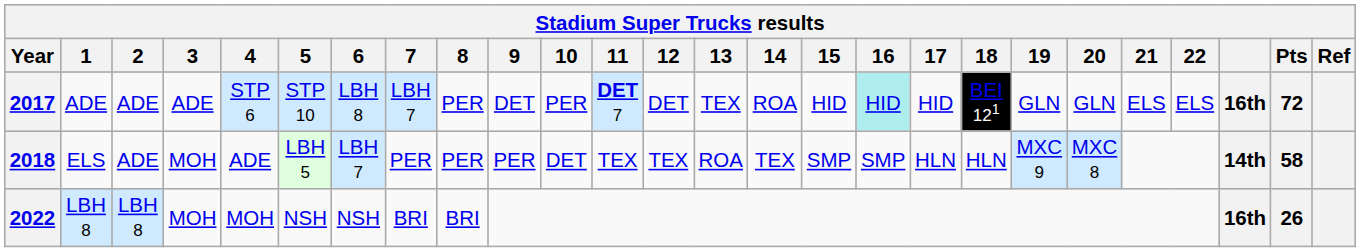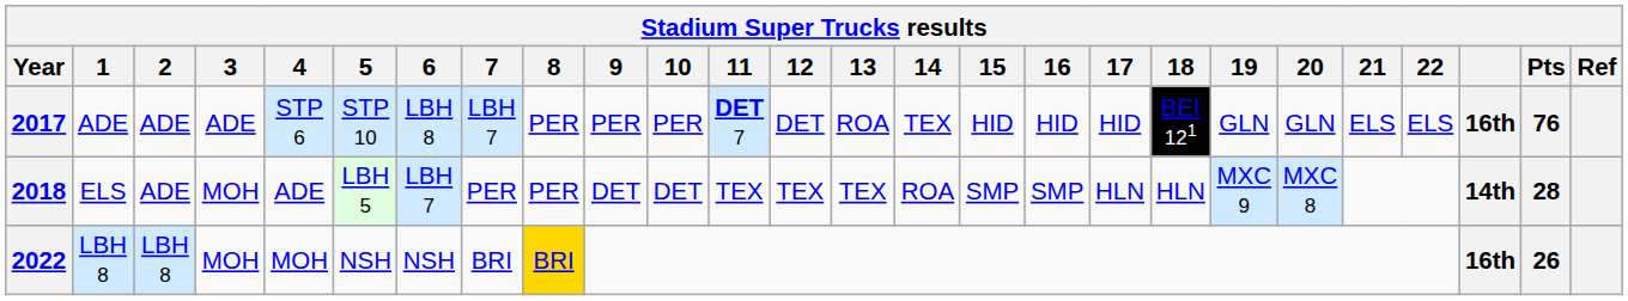 <table class="wikitable" style="text-align:center; font-size:80%">
 <tr>
 <th colspan=45><a href='#'>Stadium Super Trucks</a> results</th>
 </tr>
 <tr>
 <th>Year</th>
 <th>1</th>
 <th>2</th>
 <th>3</th>
 <th>4</th>
 <th>5</th>
 <th>6</th>
 <th>7</th>
 <th>8</th>
 <th>9</th>
 <th>10</th>
 <th>11</th>
 <th>12</th>
 <th>13</th>
 <th>14</th>
 <th>15</th>
 <th>16</th>
 <th>17</th>
 <th>18</th>
 <th>19</th>
 <th>20</th>
 <th>21</th>
 <th>22</th>
 <th></th>
 <th>Pts</th>
 <th>Ref</th>
 </tr>
 <tr>
 <th><a href='#'>2017</a></th>
 <td><a href='#'>ADE</a></td>
 <td><a href='#'>ADE</a></td>
 <td><a href='#'>ADE</a></td>
 <td style="background:#CFEAFF;"><a href='#'>STP</a><br><small>6</small></td>
 <td style="background:#CFEAFF;"><a href='#'>STP</a><br><small>10</small></td>
 <td style="background:#CFEAFF;"><a href='#'>LBH</a><br><small>8</small></td>
 <td style="background:#CFEAFF;"><a href='#'>LBH</a><br><small>7</small></td>
 <td><a href='#'>PER</a></td>
-<td><a href='#'>DET</a></td>
+<td><a href='#'>PER</a></td>
 <td><a href='#'>PER</a></td>
 <td style="background:#CFEAFF;"><strong><a href='#'>DET</a></strong><br><small>7</small></td>
 <td><a href='#'>DET</a></td>
+<td><a href='#'>ROA</a></td>
 <td><a href='#'>TEX</a></td>
-<td><a href='#'>ROA</a></td>
 <td><a href='#'>HID</a></td>
-<td style="background: paleturquoise;"><a href='#'>HID</a></td>
+<td><a href='#'>HID</a></td>
 <td><a href='#'>HID</a></td>
 <td style="background-color:#000000;color:white;"><a href='#'><span>BEI</span></a><br><small>12<sup>1</sup></small></td>
 <td><a href='#'>GLN</a></td>
 <td><a href='#'>GLN</a></td>
 <td><a href='#'>ELS</a></td>
 <td><a href='#'>ELS</a></td>
 <th>16th</th>
-<th>72</th>
+<th>76</th>
 <th></th>
 </tr>
 <tr>
 <th><a href='#'>2018</a></th>
 <td><a href='#'>ELS</a></td>
 <td><a href='#'>ADE</a></td>
 <td><a href='#'>MOH</a></td>
 <td><a href='#'>ADE</a></td>
 <td style="background:#DFFFDF;"><a href='#'>LBH</a><br><small>5</small></td>
 <td style="background:#CFEAFF;"><a href='#'>LBH</a><br><small>7</small></td>
 <td><a href='#'>PER</a></td>
 <td><a href='#'>PER</a></td>
-<td><a href='#'>PER</a></td>
+<td><a href='#'>DET</a></td>
 <td><a href='#'>DET</a></td>
 <td><a href='#'>TEX</a></td>
 <td><a href='#'>TEX</a></td>
+<td><a href='#'>TEX</a></td>
 <td><a href='#'>ROA</a></td>
-<td><a href='#'>TEX</a></td>
 <td><a href='#'>SMP</a></td>
 <td><a href='#'>SMP</a></td>
 <td><a href='#'>HLN</a></td>
 <td><a href='#'>HLN</a></td>
 <td style="background:#CFEAFF;"><a href='#'>MXC</a><br><small>9</small></td>
 <td style="background:#CFEAFF;"><a href='#'>MXC</a><br><small>8</small></td>
 <td colspan=2></td>
 <th>14th</th>
-<th>58</th>
+<th>28</th>
 <th></th>
 </tr>
 <tr>
 <th><a href='#'>2022</a></th>
 <td style="background:#CFEAFF;"><a href='#'>LBH</a><br><small>8</small></td>
 <td style="background:#CFEAFF;"><a href='#'>LBH</a><br><small>8</small></td>
 <td><a href='#'>MOH</a></td>
 <td><a href='#'>MOH</a></td>
 <td><a href='#'>NSH</a></td>
 <td><a href='#'>NSH</a></td>
 <td><a href='#'>BRI</a></td>
-<td><a href='#'>BRI</a></td>
+<td style="background: gold;"><a href='#'>BRI</a></td>
 <td colspan=14></td>
 <th>16th</th>
 <th>26</th>
 <th></th>
 </tr>
 </table>
